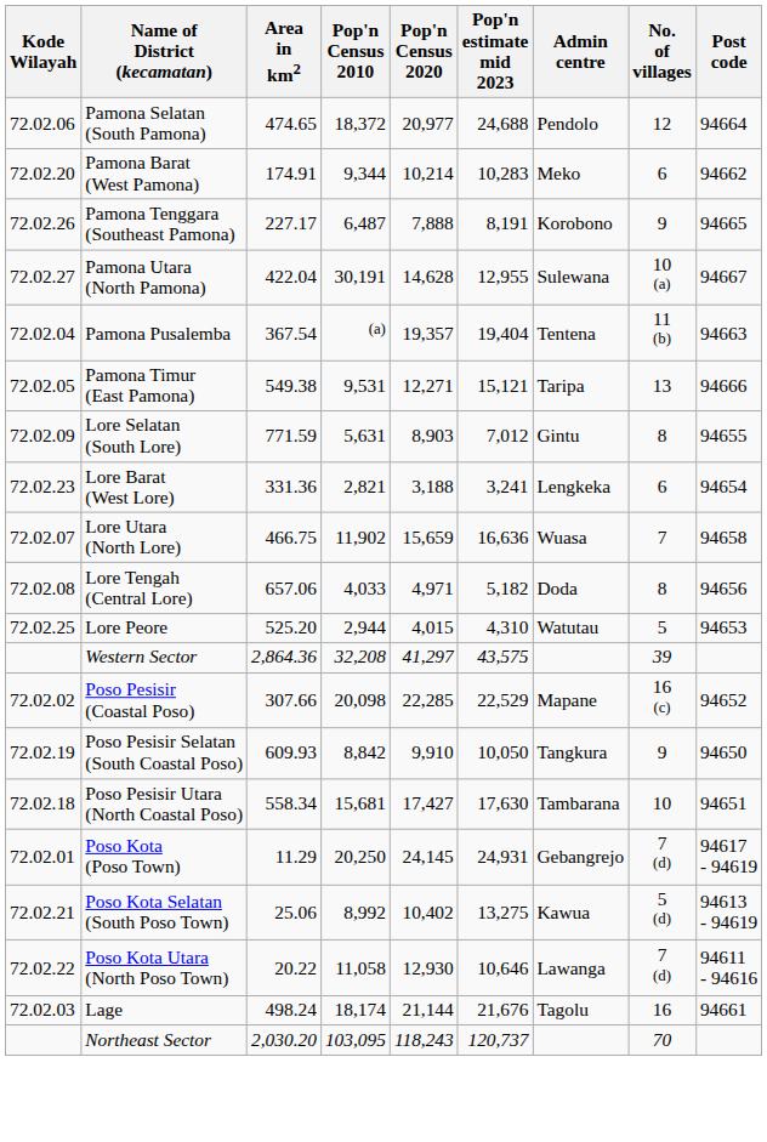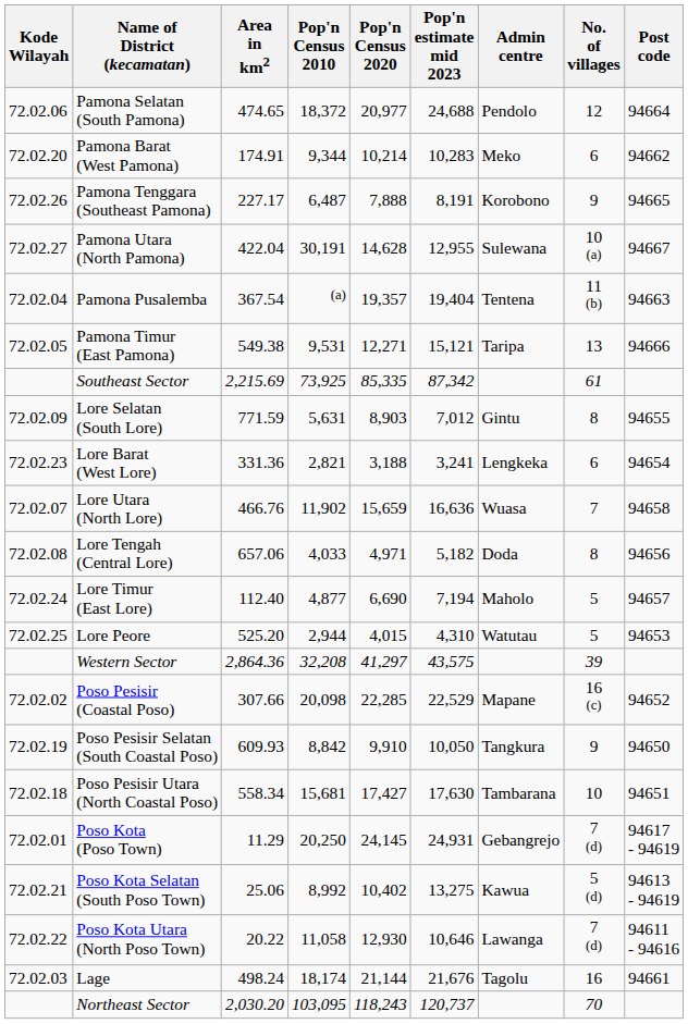 <table class="sortable wikitable">
 <tr>
 <th>Kode <br>Wilayah</th>
 <th>Name of<br>District<br>(<em>kecamatan</em>)</th>
 <th>Area <br> in <br>km<sup>2</sup></th>
 <th>Pop'n<br>Census<br>2010</th>
 <th>Pop'n<br>Census<br>2020</th>
 <th>Pop'n<br>estimate<br>mid<br>2023</th>
 <th>Admin<br>centre</th>
 <th>No.<br>of<br>villages</th>
 <th>Post<br>code</th>
 </tr>
 <tr>
 <td>72.02.06</td>
 <td>Pamona Selatan <br>(South Pamona)</td>
 <td align="right">474.65</td>
 <td align="right">18,372</td>
 <td align="right">20,977</td>
 <td align="right">24,688</td>
 <td>Pendolo</td>
 <td align="center">12</td>
 <td>94664</td>
 </tr>
 <tr>
 <td>72.02.20</td>
 <td>Pamona Barat <br>(West Pamona)</td>
 <td align="right">174.91</td>
 <td align="right">9,344</td>
 <td align="right">10,214</td>
 <td align="right">10,283</td>
 <td>Meko</td>
 <td align="center">6</td>
 <td>94662</td>
 </tr>
 <tr>
 <td>72.02.26</td>
 <td>Pamona Tenggara <br>(Southeast Pamona)</td>
 <td align="right">227.17</td>
 <td align="right">6,487</td>
 <td align="right">7,888</td>
 <td align="right">8,191</td>
 <td>Korobono</td>
 <td align="center">9</td>
 <td>94665</td>
 </tr>
 <tr>
 <td>72.02.27</td>
 <td>Pamona Utara <br>(North Pamona)</td>
 <td align="right">422.04</td>
 <td align="right">30,191</td>
 <td align="right">14,628</td>
 <td align="right">12,955</td>
 <td>Sulewana</td>
 <td align="center">10 <br><sup>(a)</sup></td>
 <td>94667</td>
 </tr>
 <tr>
 <td>72.02.04</td>
 <td>Pamona Pusalemba</td>
 <td align="right">367.54</td>
 <td align="right"><sup>(a)</sup></td>
 <td align="right">19,357</td>
 <td align="right">19,404</td>
 <td>Tentena</td>
 <td align="center">11 <br><sup>(b)</sup></td>
 <td>94663</td>
 </tr>
 <tr>
 <td>72.02.05</td>
 <td>Pamona Timur <br>(East Pamona)</td>
 <td align="right">549.38</td>
 <td align="right">9,531</td>
 <td align="right">12,271</td>
 <td align="right">15,121</td>
 <td>Taripa</td>
 <td align="center">13</td>
 <td>94666</td>
 </tr>
 <tr>
+<td></td>
+<td><em>Southeast Sector</em></td>
+<td align="right"><em>2,215.69</em></td>
+<td align="right"><em>73,925</em></td>
+<td align="right"><em>85,335</em></td>
+<td align="right"><em>87,342</em></td>
+<td></td>
+<td align="center"><em>61</em></td>
+<td></td>
+</tr>
+<tr>
 <td>72.02.09</td>
 <td>Lore Selatan <br>(South Lore)</td>
 <td align="right">771.59</td>
 <td align="right">5,631</td>
 <td align="right">8,903</td>
 <td align="right">7,012</td>
 <td>Gintu</td>
 <td align="center">8</td>
 <td>94655</td>
 </tr>
 <tr>
 <td>72.02.23</td>
 <td>Lore Barat <br>(West Lore)</td>
 <td align="right">331.36</td>
 <td align="right">2,821</td>
 <td align="right">3,188</td>
 <td align="right">3,241</td>
 <td>Lengkeka</td>
 <td align="center">6</td>
 <td>94654</td>
 </tr>
 <tr>
 <td>72.02.07</td>
 <td>Lore Utara <br>(North Lore)</td>
-<td align="right">466.75</td>
+<td align="right">466.76</td>
 <td align="right">11,902</td>
 <td align="right">15,659</td>
 <td align="right">16,636</td>
 <td>Wuasa</td>
 <td align="center">7</td>
 <td>94658</td>
 </tr>
 <tr>
 <td>72.02.08</td>
 <td>Lore Tengah <br>(Central Lore)</td>
 <td align="right">657.06</td>
 <td align="right">4,033</td>
 <td align="right">4,971</td>
 <td align="right">5,182</td>
 <td>Doda</td>
 <td align="center">8</td>
 <td>94656</td>
+</tr>
+<tr>
+<td>72.02.24</td>
+<td>Lore Timur <br>(East Lore)</td>
+<td align="right">112.40</td>
+<td align="right">4,877</td>
+<td align="right">6,690</td>
+<td align="right">7,194</td>
+<td>Maholo</td>
+<td align="center">5</td>
+<td>94657</td>
 </tr>
 <tr>
 <td>72.02.25</td>
 <td>Lore Peore</td>
 <td align="right">525.20</td>
 <td align="right">2,944</td>
 <td align="right">4,015</td>
 <td align="right">4,310</td>
 <td>Watutau</td>
 <td align="center">5</td>
 <td>94653</td>
 </tr>
 <tr>
 <td></td>
 <td><em>Western Sector</em></td>
 <td align="right"><em>2,864.36</em></td>
 <td align="right"><em>32,208</em></td>
 <td align="right"><em>41,297</em></td>
 <td align="right"><em>43,575</em></td>
 <td></td>
 <td align="center"><em>39</em></td>
 <td></td>
 </tr>
 <tr>
 <td>72.02.02</td>
 <td><a href='#'>Poso Pesisir</a> <br>(Coastal Poso)</td>
 <td align="right">307.66</td>
 <td align="right">20,098</td>
 <td align="right">22,285</td>
 <td align="right">22,529</td>
 <td>Mapane</td>
 <td align="center">16 <br><sup>(c)</sup></td>
 <td>94652</td>
 </tr>
 <tr>
 <td>72.02.19</td>
 <td>Poso Pesisir Selatan <br>(South Coastal Poso)</td>
 <td align="right">609.93</td>
 <td align="right">8,842</td>
 <td align="right">9,910</td>
 <td align="right">10,050</td>
 <td>Tangkura</td>
 <td align="center">9</td>
 <td>94650</td>
 </tr>
 <tr>
 <td>72.02.18</td>
 <td>Poso Pesisir Utara <br>(North Coastal Poso)</td>
 <td align="right">558.34</td>
 <td align="right">15,681</td>
 <td align="right">17,427</td>
 <td align="right">17,630</td>
 <td>Tambarana</td>
 <td align="center">10</td>
 <td>94651</td>
 </tr>
 <tr>
 <td>72.02.01</td>
 <td><a href='#'>Poso Kota</a> <br> (Poso Town)</td>
 <td align="right">11.29</td>
 <td align="right">20,250</td>
 <td align="right">24,145</td>
 <td align="right">24,931</td>
 <td>Gebangrejo</td>
 <td align="center">7 <br><sup>(d)</sup></td>
 <td>94617<br>- 94619</td>
 </tr>
 <tr>
 <td>72.02.21</td>
 <td><a href='#'>Poso Kota Selatan</a> <br>(South Poso Town)</td>
 <td align="right">25.06</td>
 <td align="right">8,992</td>
 <td align="right">10,402</td>
 <td align="right">13,275</td>
 <td>Kawua</td>
 <td align="center">5 <br><sup>(d)</sup></td>
 <td>94613<br>- 94619</td>
 </tr>
 <tr>
 <td>72.02.22</td>
 <td><a href='#'>Poso Kota Utara</a> <br>(North Poso Town)</td>
 <td align="right">20.22</td>
 <td align="right">11,058</td>
 <td align="right">12,930</td>
 <td align="right">10,646</td>
 <td>Lawanga</td>
 <td align="center">7 <br><sup>(d)</sup></td>
 <td>94611<br>- 94616</td>
 </tr>
 <tr>
 <td>72.02.03</td>
 <td>Lage</td>
 <td align="right">498.24</td>
 <td align="right">18,174</td>
 <td align="right">21,144</td>
 <td align="right">21,676</td>
 <td>Tagolu</td>
 <td align="center">16</td>
 <td>94661</td>
 </tr>
 <tr>
 <td></td>
 <td><em>Northeast Sector</em></td>
 <td align="right"><em>2,030.20</em></td>
 <td align="right"><em>103,095</em></td>
 <td align="right"><em>118,243</em></td>
 <td align="right"><em>120,737</em></td>
 <td></td>
 <td align="center"><em>70</em></td>
 <td></td>
 </tr>
 </table>
